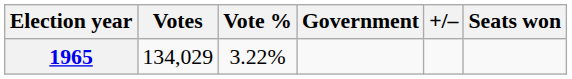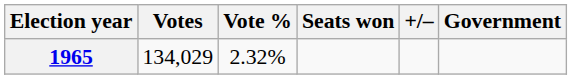 <table class="sortable wikitable">
 <tr>
 <th>Election year</th>
 <th>Votes</th>
 <th>Vote %</th>
+<th>Seats won</th>
+<th>+/–</th>
 <th>Government</th>
-<th>+/–</th>
-<th>Seats won</th>
 </tr>
 <tr>
 <th><a href='#'>1965</a></th>
 <td align=center>134,029</td>
-<td align=center>3.22%</td>
+<td align=center>2.32%</td>
 <td></td>
 <td></td>
 <td></td>
 </tr>
 </table>
